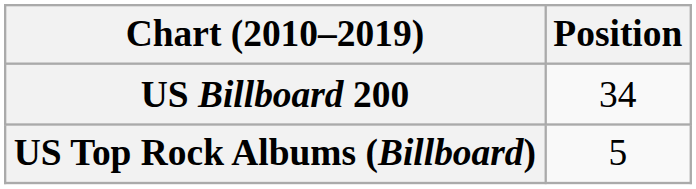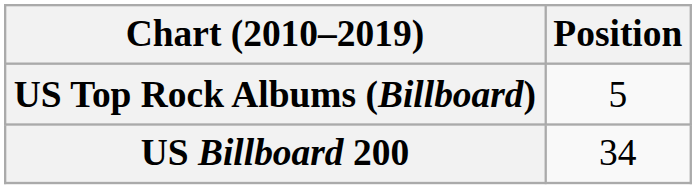 <table class="wikitable plainrowheaders" style="text-align:center">
 <tr>
 <th scope="col">Chart (2010–2019)</th>
 <th scope="col">Position</th>
 </tr>
 <tr>
+<th scope="row">US Top Rock Albums (<em>Billboard</em>)</th>
+<td>5</td>
+</tr>
+<tr>
 <th scope="row">US <em>Billboard</em> 200</th>
 <td>34</td>
 </tr>
-<tr>
-<th scope="row">US Top Rock Albums (<em>Billboard</em>)</th>
-<td>5</td>
-</tr>
 </table>
